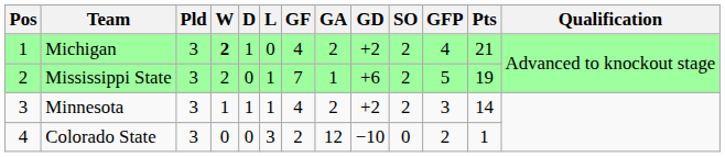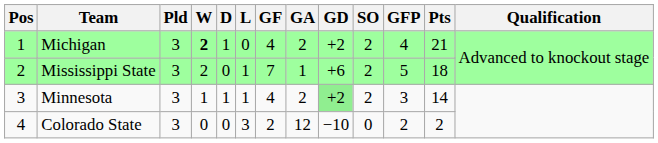 <table class="wikitable" style="text-align:center">
 <tr>
 <th>Pos</th>
 <th>Team</th>
 <th>Pld</th>
 <th>W</th>
 <th>D</th>
 <th>L</th>
 <th>GF</th>
 <th>GA</th>
 <th>GD</th>
 <th>SO</th>
 <th>GFP</th>
 <th>Pts</th>
 <th>Qualification</th>
 </tr>
 <tr bgcolor="#9eff9e">
 <td>1</td>
 <td style="text-align:left">Michigan</td>
 <td>3</td>
 <td><strong>2</strong></td>
 <td>1</td>
 <td>0</td>
 <td>4</td>
 <td>2</td>
 <td>+2</td>
 <td>2</td>
 <td>4</td>
 <td>21</td>
 <td rowspan="2">Advanced to knockout stage</td>
 </tr>
 <tr bgcolor="#9eff9e">
 <td>2</td>
 <td style="text-align:left">Mississippi State</td>
 <td>3</td>
 <td>2</td>
 <td>0</td>
 <td>1</td>
 <td>7</td>
 <td>1</td>
 <td>+6</td>
 <td>2</td>
 <td>5</td>
-<td>19</td>
+<td>18</td>
 </tr>
 <tr>
 <td>3</td>
 <td style="text-align:left">Minnesota</td>
 <td>3</td>
 <td>1</td>
 <td>1</td>
 <td>1</td>
 <td>4</td>
 <td>2</td>
-<td>+2</td>
+<td style="background: lightgreen;">+2</td>
 <td>2</td>
 <td>3</td>
 <td>14</td>
 <td rowspan="2"></td>
 </tr>
 <tr>
 <td>4</td>
 <td style="text-align:left">Colorado State</td>
 <td>3</td>
 <td>0</td>
 <td>0</td>
 <td>3</td>
 <td>2</td>
 <td>12</td>
 <td>−10</td>
 <td>0</td>
 <td>2</td>
-<td>1</td>
+<td>2</td>
 </tr>
 </table>
